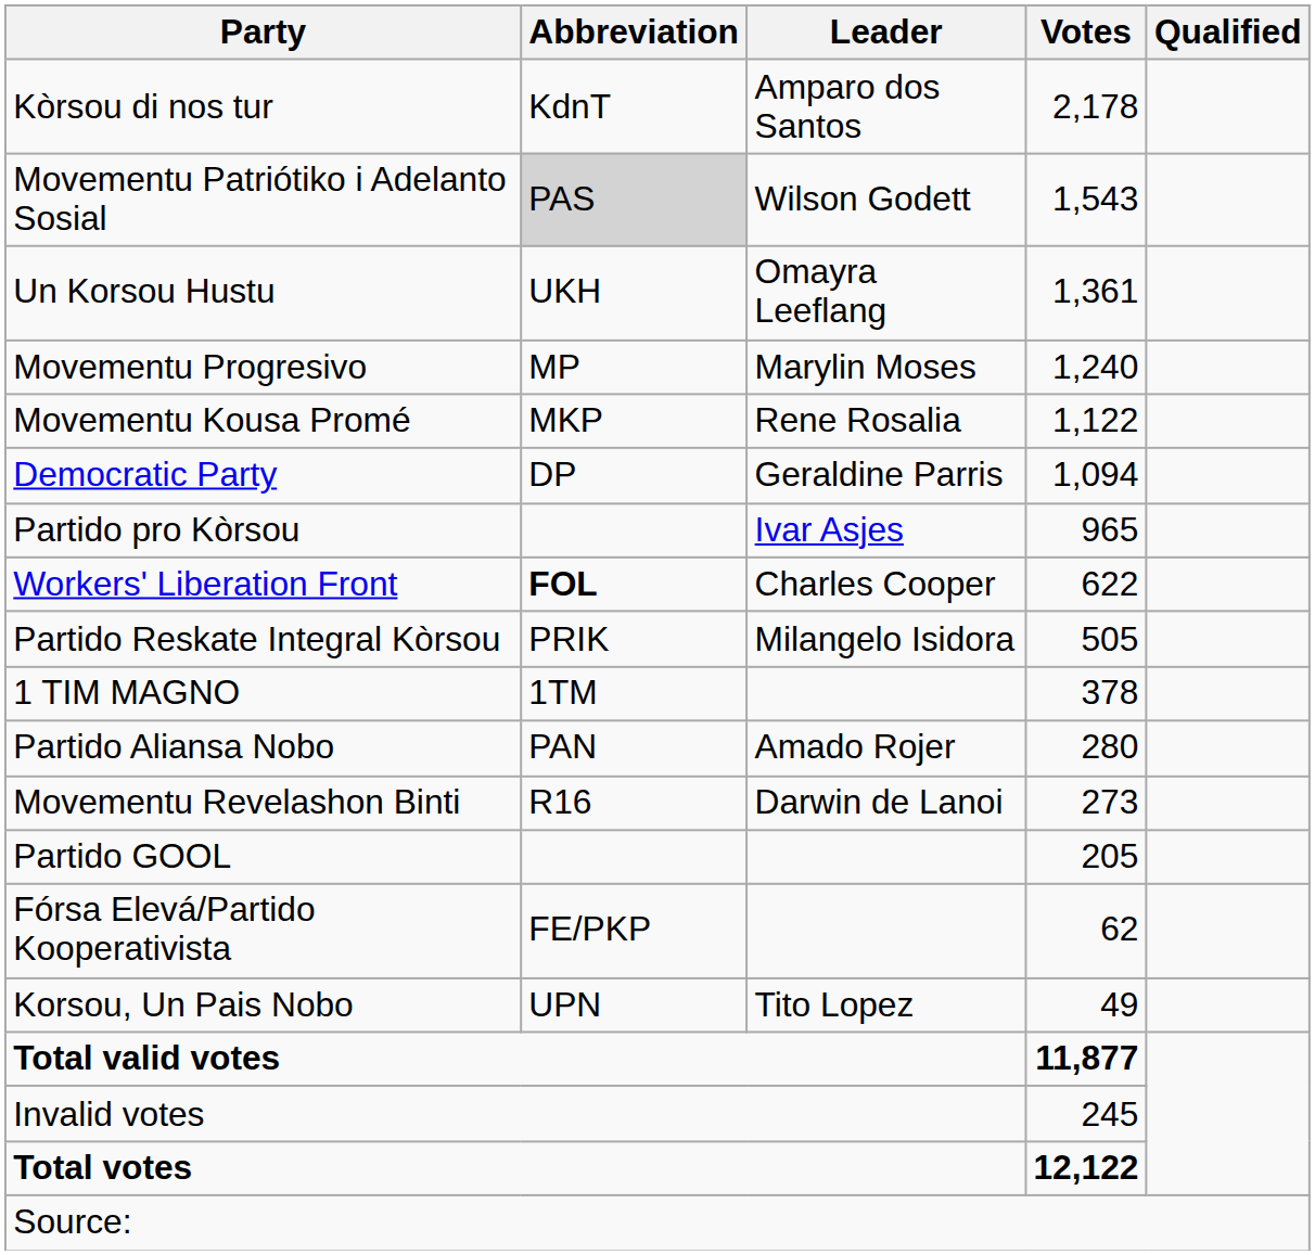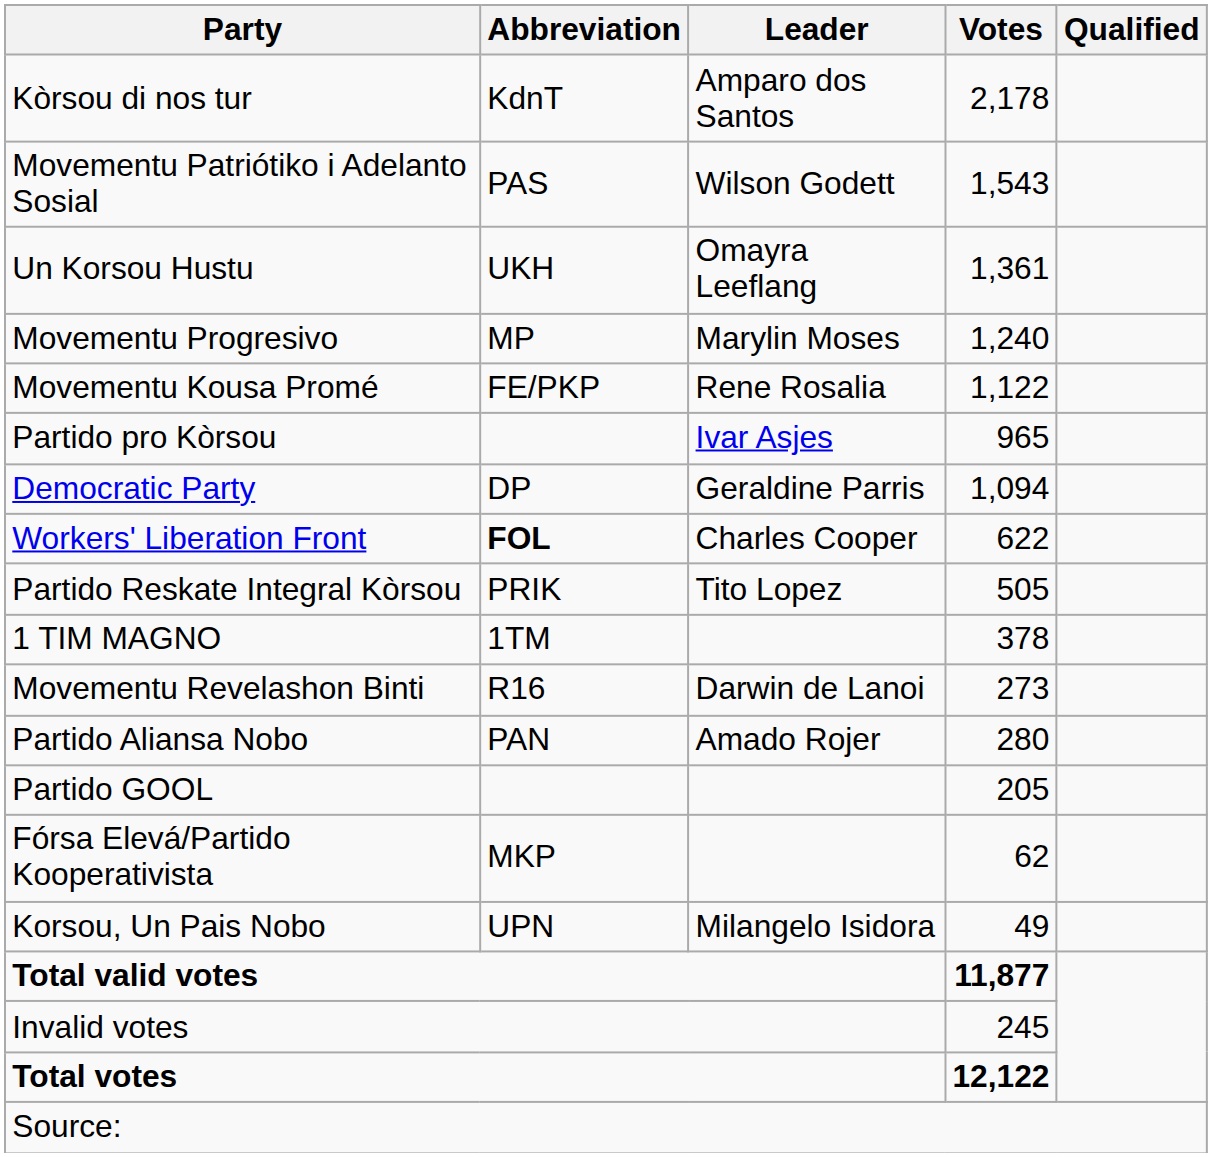 <table class="wikitable">
 <tr>
 <th>Party</th>
 <th>Abbreviation</th>
 <th>Leader</th>
 <th>Votes</th>
 <th>Qualified</th>
 </tr>
 <tr>
 <td>Kòrsou di nos tur</td>
 <td>KdnT</td>
 <td>Amparo dos Santos</td>
 <td align=right>2,178</td>
 <td></td>
 </tr>
 <tr>
 <td>Movementu Patriótiko i Adelanto Sosial</td>
-<td style="background: lightgrey;">PAS</td>
+<td>PAS</td>
 <td>Wilson Godett</td>
 <td align=right>1,543</td>
 <td></td>
 </tr>
 <tr>
 <td>Un Korsou Hustu</td>
 <td>UKH</td>
 <td>Omayra Leeflang</td>
 <td align=right>1,361</td>
 <td></td>
 </tr>
 <tr>
 <td>Movementu Progresivo</td>
 <td>MP</td>
 <td>Marylin Moses</td>
 <td align=right>1,240</td>
 <td></td>
 </tr>
 <tr>
 <td>Movementu Kousa Promé</td>
-<td>MKP</td>
+<td>FE/PKP</td>
 <td>Rene Rosalia</td>
 <td align=right>1,122</td>
+<td></td>
+</tr>
+<tr>
+<td>Partido pro Kòrsou</td>
+<td></td>
+<td><a href='#'>Ivar Asjes</a></td>
+<td align=right>965</td>
 <td></td>
 </tr>
 <tr>
 <td><a href='#'>Democratic Party</a></td>
 <td>DP</td>
 <td>Geraldine Parris</td>
 <td align=right>1,094</td>
-<td></td>
-</tr>
-<tr>
-<td>Partido pro Kòrsou</td>
-<td></td>
-<td><a href='#'>Ivar Asjes</a></td>
-<td align=right>965</td>
 <td></td>
 </tr>
 <tr>
 <td><a href='#'>Workers' Liberation Front</a></td>
 <td><strong>FOL</strong></td>
 <td>Charles Cooper</td>
 <td align="right">622</td>
 <td></td>
 </tr>
 <tr>
 <td>Partido Reskate Integral Kòrsou</td>
 <td>PRIK</td>
-<td>Milangelo Isidora</td>
+<td>Tito Lopez</td>
 <td align="right">505</td>
 <td></td>
 </tr>
 <tr>
 <td>1 TIM MAGNO</td>
 <td>1TM</td>
 <td></td>
 <td align=right>378</td>
 <td></td>
 </tr>
 <tr>
+<td>Movementu Revelashon Binti</td>
+<td>R16</td>
+<td>Darwin de Lanoi</td>
+<td align="right">273</td>
+<td></td>
+</tr>
+<tr>
 <td>Partido Aliansa Nobo</td>
 <td>PAN</td>
 <td>Amado Rojer</td>
 <td align="right">280</td>
-<td></td>
-</tr>
-<tr>
-<td>Movementu Revelashon Binti</td>
-<td>R16</td>
-<td>Darwin de Lanoi</td>
-<td align="right">273</td>
 <td></td>
 </tr>
 <tr>
 <td>Partido GOOL</td>
 <td></td>
 <td></td>
 <td align=right>205</td>
 <td></td>
 </tr>
 <tr>
 <td>Fórsa Elevá/Partido Kooperativista</td>
-<td>FE/PKP</td>
+<td>MKP</td>
 <td></td>
 <td align=right>62</td>
 <td></td>
 </tr>
 <tr>
 <td>Korsou, Un Pais Nobo</td>
 <td>UPN</td>
-<td>Tito Lopez</td>
+<td>Milangelo Isidora</td>
 <td align="right">49</td>
 <td></td>
 </tr>
 <tr>
 <td align=left colspan=3><strong>Total valid votes</strong></td>
 <td align=right><strong>11,877</strong></td>
 </tr>
 <tr>
 <td align=left colspan=3>Invalid votes</td>
 <td align=right>245</td>
 </tr>
 <tr>
 <td align=left colspan=3><strong>Total votes</strong></td>
 <td align=right><strong>12,122</strong></td>
 </tr>
 <tr>
 <td colspan=5>Source: </td>
 </tr>
 </table>
